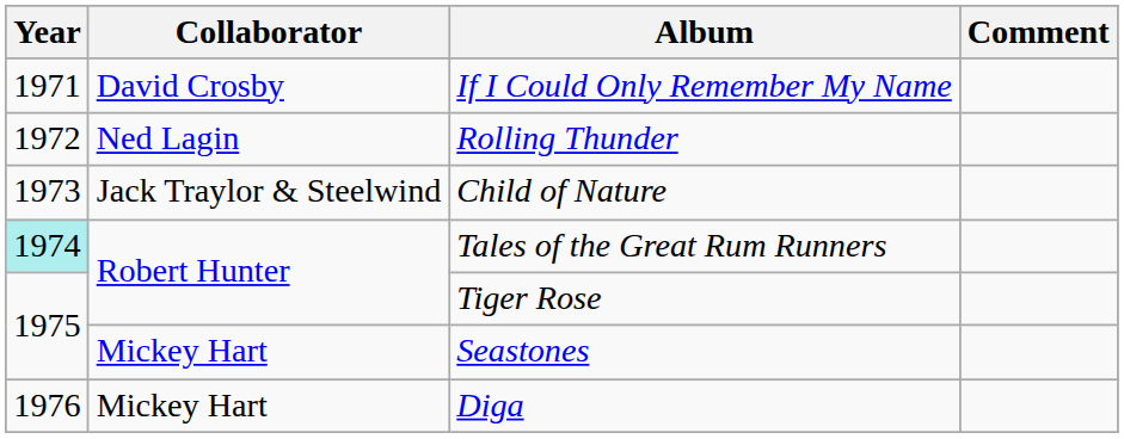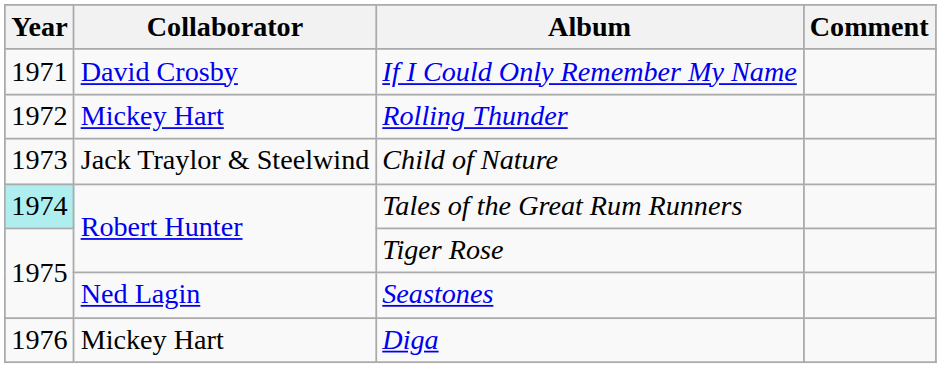 <table class="wikitable sortable">
 <tr>
 <th>Year</th>
 <th>Collaborator</th>
 <th>Album</th>
 <th>Comment</th>
 </tr>
 <tr>
 <td>1971</td>
 <td><a href='#'>David Crosby</a></td>
 <td><em><a href='#'>If I Could Only Remember My Name</a></em></td>
 <td></td>
 </tr>
 <tr>
 <td>1972</td>
-<td><a href='#'>Ned Lagin</a></td>
+<td><a href='#'>Mickey Hart</a></td>
 <td><em><a href='#'>Rolling Thunder</a></em></td>
 <td></td>
 </tr>
 <tr>
 <td>1973</td>
 <td>Jack Traylor & Steelwind</td>
 <td><em>Child of Nature</em></td>
 <td></td>
 </tr>
 <tr>
 <td style="background: paleturquoise;">1974</td>
 <td rowspan="2"><a href='#'>Robert Hunter</a></td>
 <td><em>Tales of the Great Rum Runners</em></td>
 <td></td>
 </tr>
 <tr>
 <td rowspan="2">1975</td>
 <td><em>Tiger Rose</em></td>
 <td></td>
 </tr>
 <tr>
-<td><a href='#'>Mickey Hart</a></td>
+<td><a href='#'>Ned Lagin</a></td>
 <td><em><a href='#'>Seastones</a></em></td>
 <td></td>
 </tr>
 <tr>
 <td>1976</td>
 <td>Mickey Hart</td>
 <td><em><a href='#'>Diga</a></em></td>
 <td></td>
 </tr>
 </table>
